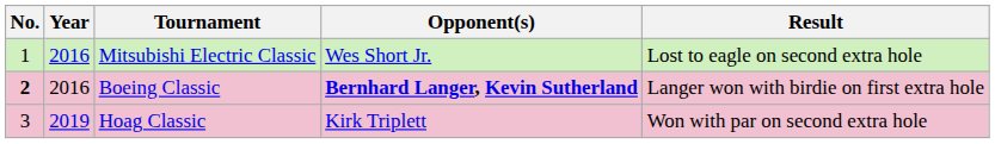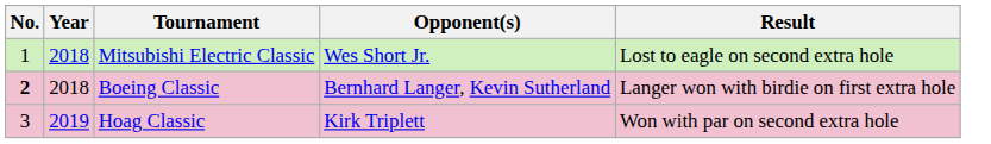 <table class="wikitable" style="font-size:95%;">
 <tr>
 <th>No.</th>
 <th>Year</th>
 <th>Tournament</th>
 <th>Opponent(s)</th>
 <th>Result</th>
 </tr>
 <tr style="background:#D0F0C0;">
 <td align=center>1</td>
-<td><a href='#'>2016</a></td>
+<td><a href='#'>2018</a></td>
 <td><a href='#'>Mitsubishi Electric Classic</a></td>
 <td> <a href='#'>Wes Short Jr.</a></td>
 <td>Lost to eagle on second extra hole</td>
 </tr>
 <tr style="background:#F2C1D1;">
 <td align=center><strong>2</strong></td>
-<td>2016</td>
+<td>2018</td>
 <td><a href='#'>Boeing Classic</a></td>
-<td><strong> <a href='#'>Bernhard Langer</a>,  <a href='#'>Kevin Sutherland</a></strong></td>
+<td> <a href='#'>Bernhard Langer</a>,  <a href='#'>Kevin Sutherland</a></td>
 <td>Langer won with birdie on first extra hole</td>
 </tr>
 <tr style="background:#F2C1D1;">
 <td align=center>3</td>
 <td><a href='#'>2019</a></td>
 <td><a href='#'>Hoag Classic</a></td>
 <td> <a href='#'>Kirk Triplett</a></td>
 <td>Won with par on second extra hole</td>
 </tr>
 </table>
